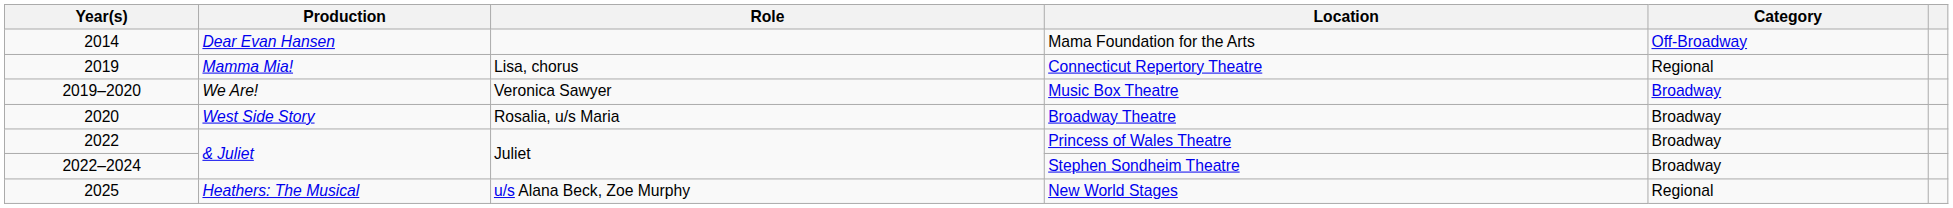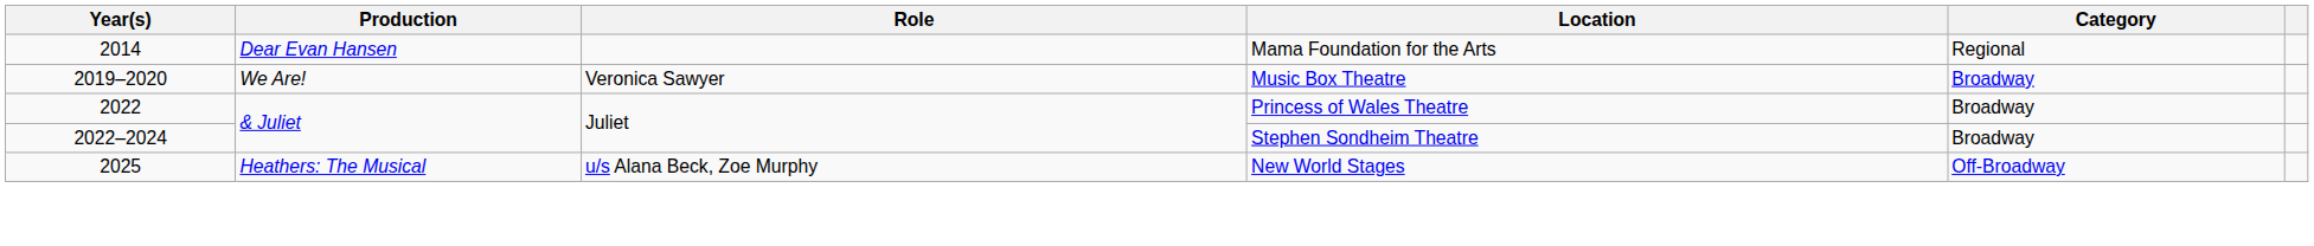 <table class="wikitable sortable" style="width:100%">
 <tr>
 <th width="10%">Year(s)</th>
 <th width="15%">Production</th>
 <th>Role</th>
 <th>Location</th>
 <th>Category</th>
 <th></th>
 </tr>
 <tr>
 <td align="center">2014</td>
 <td><em><a href='#'>Dear Evan Hansen</a></em></td>
 <td></td>
 <td>Mama Foundation for the Arts</td>
-<td><a href='#'>Off-Broadway</a></td>
-<td></td>
-</tr>
-<tr>
-<td align="center">2019</td>
-<td><em><a href='#'>Mamma Mia!</a></em></td>
-<td>Lisa, chorus</td>
-<td><a href='#'>Connecticut Repertory Theatre</a></td>
 <td>Regional</td>
 <td></td>
 </tr>
 <tr>
 <td align="center">2019–2020</td>
 <td><em>We Are!</em></td>
 <td>Veronica Sawyer</td>
 <td><a href='#'>Music Box Theatre</a></td>
 <td><a href='#'>Broadway</a></td>
-<td></td>
-</tr>
-<tr>
-<td align="center">2020</td>
-<td><em><a href='#'>West Side Story</a></em></td>
-<td>Rosalia, u/s Maria</td>
-<td><a href='#'>Broadway Theatre</a></td>
-<td>Broadway</td>
 <td></td>
 </tr>
 <tr>
 <td align="center">2022</td>
 <td rowspan="2"><em><a href='#'>& Juliet</a></em></td>
 <td rowspan="2">Juliet</td>
 <td><a href='#'>Princess of Wales Theatre</a></td>
 <td>Broadway</td>
 <td></td>
 </tr>
 <tr>
 <td align="center">2022–2024</td>
 <td><a href='#'>Stephen Sondheim Theatre</a></td>
 <td>Broadway</td>
 <td></td>
 </tr>
 <tr>
 <td align="center">2025</td>
 <td><em><a href='#'>Heathers: The Musical</a></em></td>
 <td><a href='#'>u/s</a> Alana Beck, Zoe Murphy</td>
 <td><a href='#'>New World Stages</a></td>
-<td>Regional</td>
+<td><a href='#'>Off-Broadway</a></td>
 <td></td>
 </tr>
 </table>
